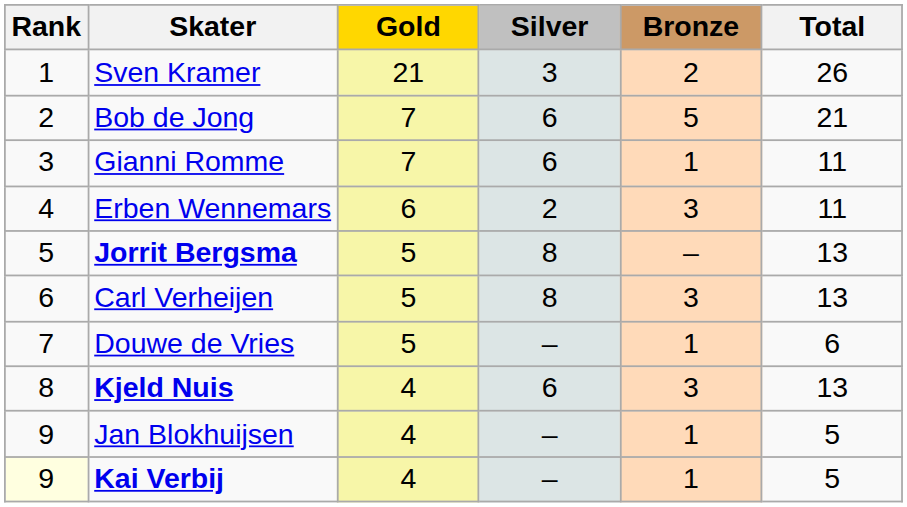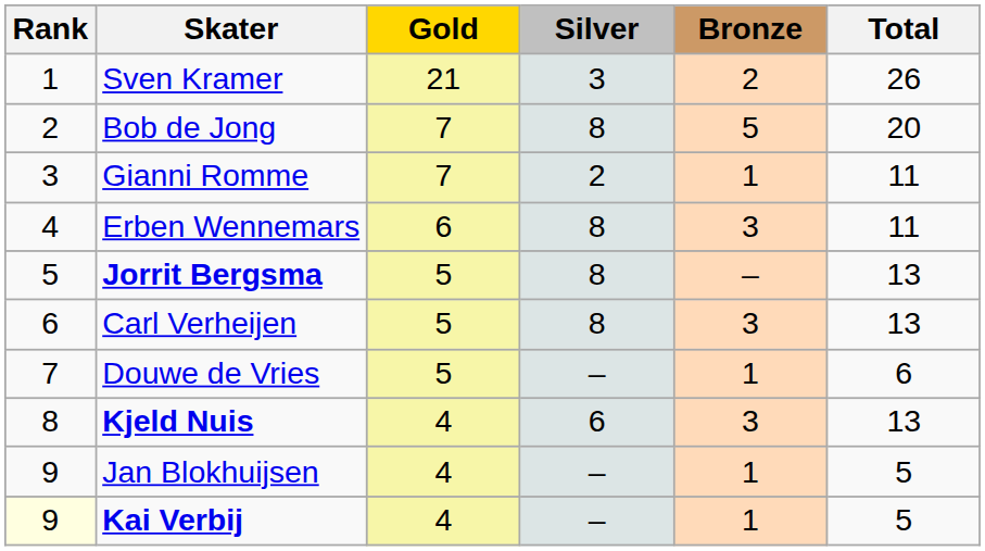 <table class="wikitable sortable" border="1" style="text-align:center; font-size:100%;">
 <tr>
 <th>Rank</th>
 <th style="width:15:em;">Skater</th>
 <td style="background:gold; width:4.5em; font-weight:bold;">Gold</td>
 <td style="background:silver; width:4.5em; font-weight:bold;">Silver</td>
 <td style="background:#cc9966; width:4.5em; font-weight:bold;">Bronze</td>
 <th style="width:4.5em;">Total</th>
 </tr>
 <tr>
 <td>1</td>
 <td align="left"><a href='#'>Sven Kramer</a></td>
 <td bgcolor="#F7F6A8">21</td>
 <td bgcolor="#DCE5E5">3</td>
 <td bgcolor="#FFDAB9">2</td>
 <td>26</td>
 </tr>
 <tr align="center">
 <td>2</td>
 <td align="left"><a href='#'>Bob de Jong</a></td>
 <td bgcolor="#F7F6A8">7</td>
-<td bgcolor="#DCE5E5">6</td>
+<td bgcolor="#DCE5E5">8</td>
 <td bgcolor="#FFDAB9">5</td>
-<td>21</td>
+<td>20</td>
 </tr>
 <tr align="center">
 <td>3</td>
 <td align="left"><a href='#'>Gianni Romme</a></td>
 <td bgcolor="#F7F6A8">7</td>
-<td bgcolor="#DCE5E5">6</td>
+<td bgcolor="#DCE5E5">2</td>
 <td bgcolor="#FFDAB9">1</td>
 <td>11</td>
 </tr>
 <tr align="center">
 <td>4</td>
 <td align="left"><a href='#'>Erben Wennemars</a></td>
 <td bgcolor="#F7F6A8">6</td>
-<td bgcolor="#DCE5E5">2</td>
+<td bgcolor="#DCE5E5">8</td>
 <td bgcolor="#FFDAB9">3</td>
 <td>11</td>
 </tr>
 <tr align="center">
 <td>5</td>
 <td align="left"><strong><a href='#'>Jorrit Bergsma</a></strong></td>
 <td bgcolor="#F7F6A8">5</td>
 <td bgcolor="#DCE5E5">8</td>
 <td bgcolor="#FFDAB9">–</td>
 <td>13</td>
 </tr>
 <tr align="center">
 <td>6</td>
 <td align="left"><a href='#'>Carl Verheijen</a></td>
 <td bgcolor="#F7F6A8">5</td>
 <td bgcolor="#DCE5E5">8</td>
 <td bgcolor="#FFDAB9">3</td>
 <td>13</td>
 </tr>
 <tr align="center">
 <td>7</td>
 <td align="left"><a href='#'>Douwe de Vries</a></td>
 <td bgcolor="#F7F6A8">5</td>
 <td bgcolor="#DCE5E5">–</td>
 <td bgcolor="#FFDAB9">1</td>
 <td>6</td>
 </tr>
 <tr align="center">
 <td>8</td>
 <td align="left"><strong><a href='#'>Kjeld Nuis</a></strong></td>
 <td bgcolor="#F7F6A8">4</td>
 <td bgcolor="#DCE5E5">6</td>
 <td bgcolor="#FFDAB9">3</td>
 <td>13</td>
 </tr>
 <tr align="center">
 <td>9</td>
 <td align="left"><a href='#'>Jan Blokhuijsen</a></td>
 <td bgcolor="#F7F6A8">4</td>
 <td bgcolor="#DCE5E5">–</td>
 <td bgcolor="#FFDAB9">1</td>
 <td>5</td>
 </tr>
 <tr align="center">
 <td style="background: lightyellow;">9</td>
 <td align="left"><strong><a href='#'>Kai Verbij</a></strong></td>
 <td bgcolor="#F7F6A8">4</td>
 <td bgcolor="#DCE5E5">–</td>
 <td bgcolor="#FFDAB9">1</td>
 <td>5</td>
 </tr>
 </table>
